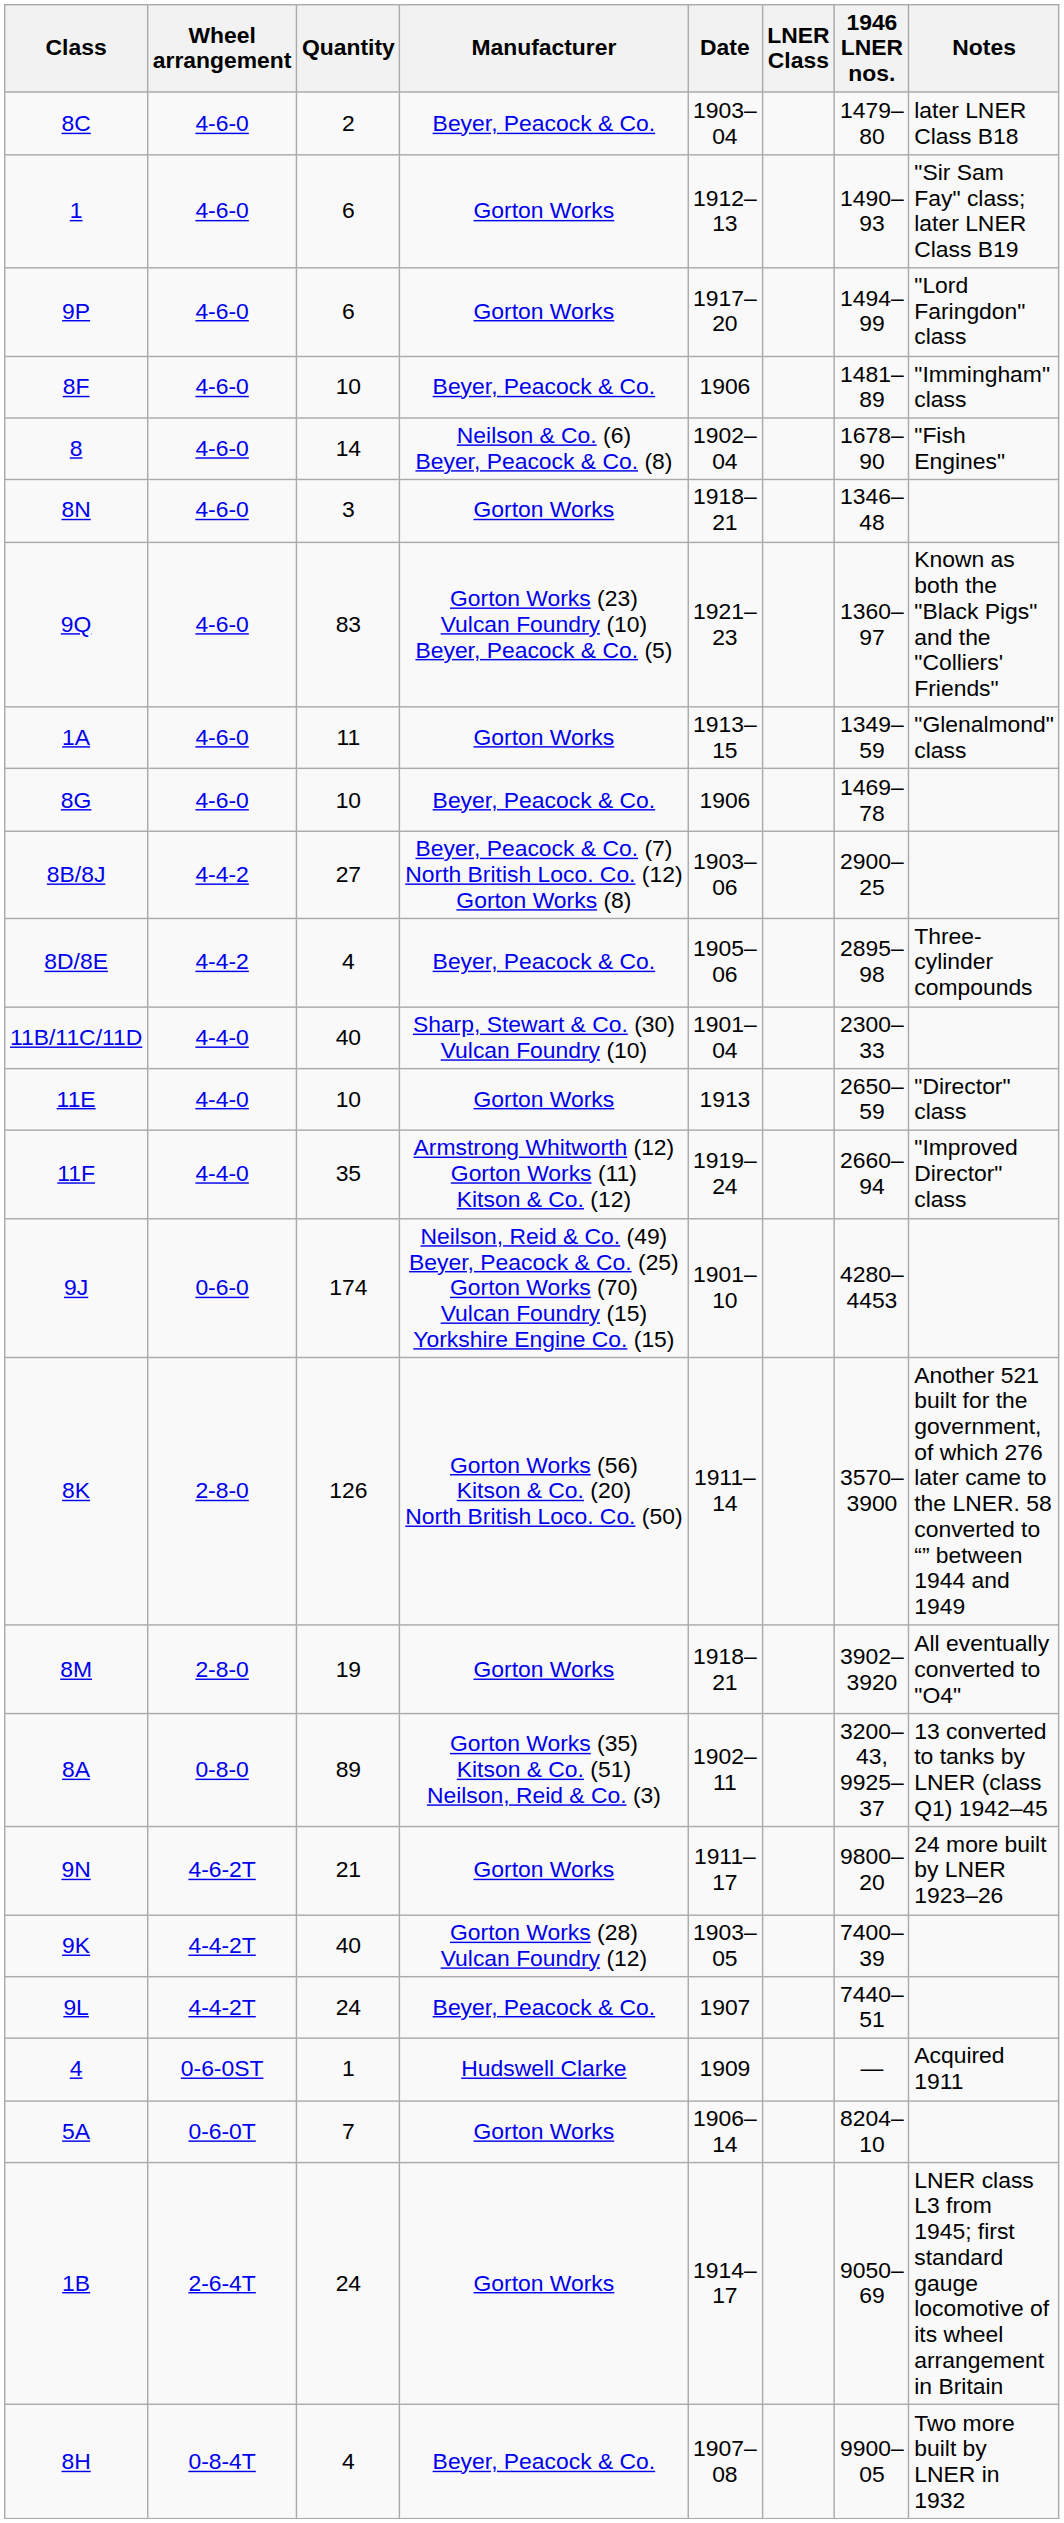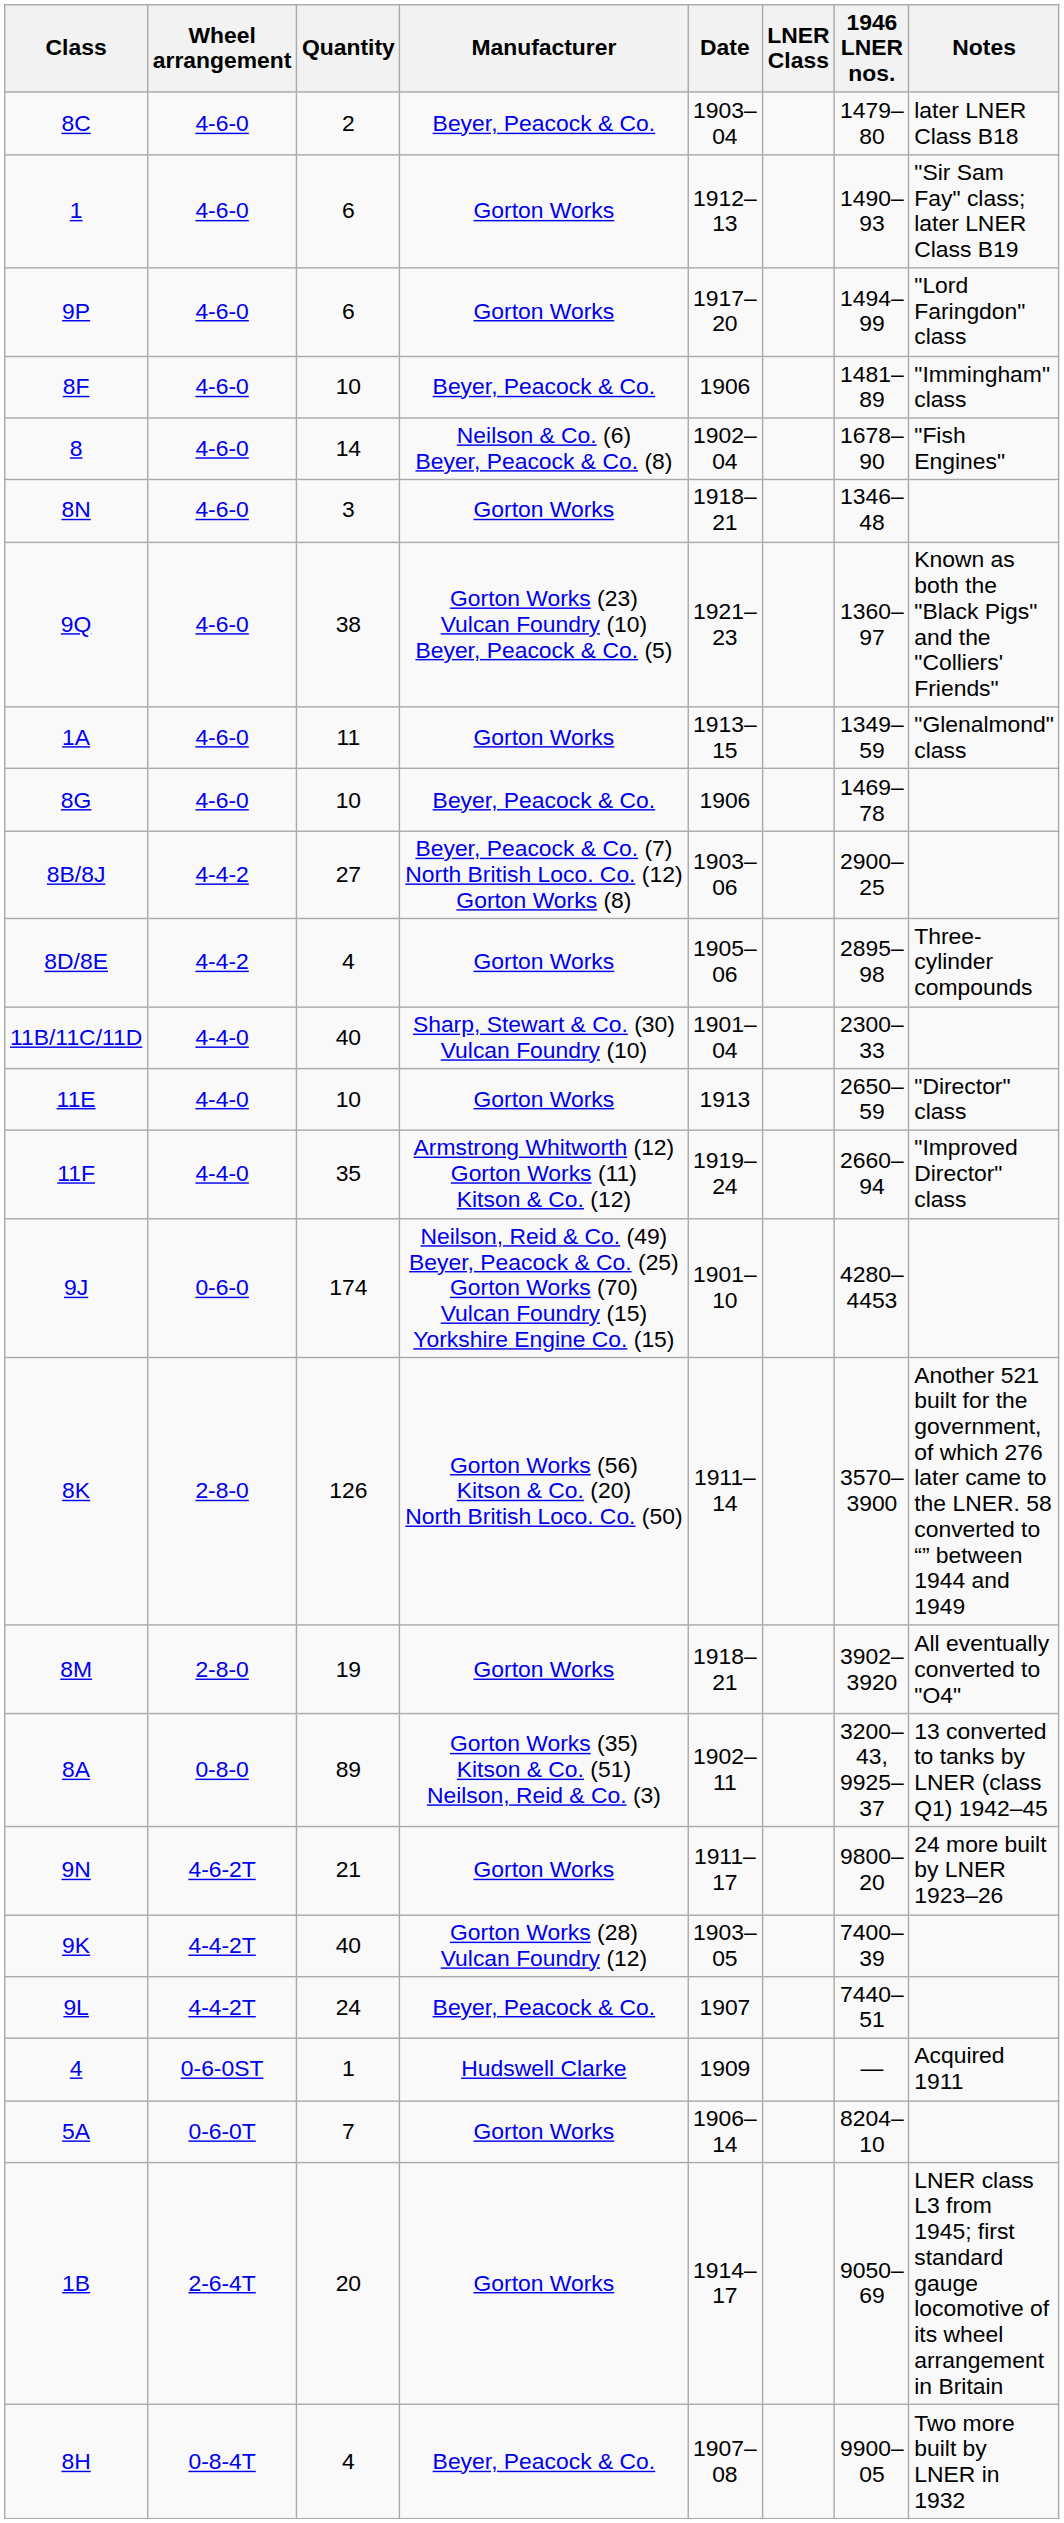 <table class="wikitable sortable" style="text-align:center">
 <tr>
 <th>Class</th>
 <th>Wheel<br>arrangement</th>
 <th>Quantity</th>
 <th>Manufacturer</th>
 <th>Date</th>
 <th>LNER Class</th>
 <th>1946 LNER nos.</th>
 <th>Notes</th>
 </tr>
 <tr>
 <td><a href='#'>8C</a></td>
 <td><a href='#'>4-6-0</a></td>
 <td>2</td>
 <td><a href='#'>Beyer, Peacock & Co.</a></td>
 <td>1903–04</td>
 <td></td>
 <td>1479–80</td>
 <td align=left>later LNER Class B18</td>
 </tr>
 <tr>
 <td><a href='#'>1</a></td>
 <td><a href='#'>4-6-0</a></td>
 <td>6</td>
 <td><a href='#'>Gorton Works</a></td>
 <td>1912–13</td>
 <td></td>
 <td>1490–93</td>
 <td align=left>"Sir Sam Fay" class; later LNER Class B19</td>
 </tr>
 <tr>
 <td><a href='#'>9P</a></td>
 <td><a href='#'>4-6-0</a></td>
 <td>6</td>
 <td><a href='#'>Gorton Works</a></td>
 <td>1917–20</td>
 <td></td>
 <td>1494–99</td>
 <td align=left>"Lord Faringdon" class</td>
 </tr>
 <tr>
 <td><a href='#'>8F</a></td>
 <td><a href='#'>4-6-0</a></td>
 <td>10</td>
 <td><a href='#'>Beyer, Peacock & Co.</a></td>
 <td>1906</td>
 <td></td>
 <td>1481–89</td>
 <td align=left>"Immingham" class</td>
 </tr>
 <tr>
 <td><a href='#'>8</a></td>
 <td><a href='#'>4-6-0</a></td>
 <td>14</td>
 <td><a href='#'>Neilson & Co.</a> (6)<br><a href='#'>Beyer, Peacock & Co.</a> (8)</td>
 <td>1902–04</td>
 <td></td>
 <td>1678–90</td>
 <td align=left>"Fish Engines"</td>
 </tr>
 <tr>
 <td><a href='#'>8N</a></td>
 <td><a href='#'>4-6-0</a></td>
 <td>3</td>
 <td><a href='#'>Gorton Works</a></td>
 <td>1918–21</td>
 <td></td>
 <td>1346–48</td>
 <td align=left></td>
 </tr>
 <tr>
 <td><a href='#'>9Q</a></td>
 <td><a href='#'>4-6-0</a></td>
-<td>83</td>
+<td>38</td>
 <td><a href='#'>Gorton Works</a> (23)<br><a href='#'>Vulcan Foundry</a> (10)<br><a href='#'>Beyer, Peacock & Co.</a> (5)</td>
 <td>1921–23</td>
 <td></td>
 <td>1360–97</td>
 <td align=left>Known as both the "Black Pigs" and the "Colliers' Friends"</td>
 </tr>
 <tr>
 <td><a href='#'>1A</a></td>
 <td><a href='#'>4-6-0</a></td>
 <td>11</td>
 <td><a href='#'>Gorton Works</a></td>
 <td>1913–15</td>
 <td></td>
 <td>1349–59</td>
 <td align=left>"Glenalmond" class</td>
 </tr>
 <tr>
 <td><a href='#'>8G</a></td>
 <td><a href='#'>4-6-0</a></td>
 <td>10</td>
 <td><a href='#'>Beyer, Peacock & Co.</a></td>
 <td>1906</td>
 <td></td>
 <td>1469–78</td>
 <td align=left></td>
 </tr>
 <tr>
 <td><a href='#'>8B/8J</a></td>
 <td><a href='#'>4-4-2</a></td>
 <td>27</td>
 <td><a href='#'>Beyer, Peacock & Co.</a> (7)<br><a href='#'>North British Loco. Co.</a> (12)<br><a href='#'>Gorton Works</a> (8)</td>
 <td>1903–06</td>
 <td></td>
 <td>2900–25</td>
 <td align=left></td>
 </tr>
 <tr>
 <td><a href='#'>8D/8E</a></td>
 <td><a href='#'>4-4-2</a></td>
 <td>4</td>
-<td><a href='#'>Beyer, Peacock & Co.</a></td>
+<td><a href='#'>Gorton Works</a></td>
 <td>1905–06</td>
 <td></td>
 <td>2895–98</td>
 <td align=left> Three-cylinder compounds</td>
 </tr>
 <tr>
 <td><a href='#'>11B/11C/11D</a></td>
 <td><a href='#'>4-4-0</a></td>
 <td>40</td>
 <td><a href='#'>Sharp, Stewart & Co.</a> (30)<br><a href='#'>Vulcan Foundry</a> (10)</td>
 <td>1901–04</td>
 <td></td>
 <td>2300–33</td>
 <td align=left></td>
 </tr>
 <tr>
 <td><a href='#'>11E</a></td>
 <td><a href='#'>4-4-0</a></td>
 <td>10</td>
 <td><a href='#'>Gorton Works</a></td>
 <td>1913</td>
 <td></td>
 <td>2650–59</td>
 <td align=left>"Director" class</td>
 </tr>
 <tr>
 <td><a href='#'>11F</a></td>
 <td><a href='#'>4-4-0</a></td>
 <td>35</td>
 <td><a href='#'>Armstrong Whitworth</a> (12)<br><a href='#'>Gorton Works</a> (11)<br><a href='#'>Kitson & Co.</a> (12)</td>
 <td>1919–24</td>
 <td></td>
 <td>2660–94</td>
 <td align=left>"Improved Director" class</td>
 </tr>
 <tr>
 <td><a href='#'>9J</a></td>
 <td><a href='#'>0-6-0</a></td>
 <td>174</td>
 <td><a href='#'>Neilson, Reid & Co.</a> (49)<br><a href='#'>Beyer, Peacock & Co.</a> (25)<br><a href='#'>Gorton Works</a> (70)<br><a href='#'>Vulcan Foundry</a> (15)<br><a href='#'>Yorkshire Engine Co.</a> (15)</td>
 <td>1901–10</td>
 <td></td>
 <td>4280–4453</td>
 <td align=left></td>
 </tr>
 <tr>
 <td><a href='#'>8K</a></td>
 <td><a href='#'>2-8-0</a></td>
 <td>126</td>
 <td><a href='#'>Gorton Works</a> (56)<br><a href='#'>Kitson & Co.</a> (20)<br><a href='#'>North British Loco. Co.</a> (50)</td>
 <td>1911–14</td>
 <td></td>
 <td>3570–3900</td>
 <td align=left>Another 521 built for the government, of which 276 later came to the LNER. 58 converted to “” between 1944 and 1949</td>
 </tr>
 <tr>
 <td><a href='#'>8M</a></td>
 <td><a href='#'>2-8-0</a></td>
 <td>19</td>
 <td><a href='#'>Gorton Works</a></td>
 <td>1918–21</td>
 <td></td>
 <td>3902–3920</td>
 <td align=left>All eventually converted to "O4"</td>
 </tr>
 <tr>
 <td><a href='#'>8A</a></td>
 <td><a href='#'>0-8-0</a></td>
 <td>89</td>
 <td><a href='#'>Gorton Works</a> (35)<br><a href='#'>Kitson & Co.</a> (51)<br><a href='#'>Neilson, Reid & Co.</a> (3)</td>
 <td>1902–11</td>
 <td></td>
 <td>3200–43, 9925–37</td>
 <td align=left>13 converted to tanks by LNER (class Q1) 1942–45</td>
 </tr>
 <tr>
 <td><a href='#'>9N</a></td>
 <td><a href='#'>4-6-2T</a></td>
 <td>21</td>
 <td><a href='#'>Gorton Works</a></td>
 <td>1911–17</td>
 <td></td>
 <td>9800–20</td>
 <td align=left>24 more built by LNER 1923–26</td>
 </tr>
 <tr>
 <td><a href='#'>9K</a></td>
 <td><a href='#'>4-4-2T</a></td>
 <td>40</td>
 <td><a href='#'>Gorton Works</a> (28)<br><a href='#'>Vulcan Foundry</a> (12)</td>
 <td>1903–05</td>
 <td></td>
 <td>7400–39</td>
 <td align=left></td>
 </tr>
 <tr>
 <td><a href='#'>9L</a></td>
 <td><a href='#'>4-4-2T</a></td>
 <td>24</td>
 <td><a href='#'>Beyer, Peacock & Co.</a></td>
 <td>1907</td>
 <td></td>
 <td>7440–51</td>
 <td align=left></td>
 </tr>
 <tr>
 <td><a href='#'>4</a></td>
 <td><a href='#'>0-6-0ST</a></td>
 <td>1</td>
 <td><a href='#'>Hudswell Clarke</a></td>
 <td>1909</td>
 <td></td>
 <td>—</td>
 <td align=left> Acquired 1911</td>
 </tr>
 <tr>
 <td><a href='#'>5A</a></td>
 <td><a href='#'>0-6-0T</a></td>
 <td>7</td>
 <td><a href='#'>Gorton Works</a></td>
 <td>1906–14</td>
 <td></td>
 <td>8204–10</td>
 <td align=left></td>
 </tr>
 <tr>
 <td><a href='#'>1B</a></td>
 <td><a href='#'>2-6-4T</a></td>
-<td>24</td>
+<td>20</td>
 <td><a href='#'>Gorton Works</a></td>
 <td>1914–17</td>
 <td></td>
 <td>9050–69</td>
 <td align=left> LNER class L3 from 1945; first standard gauge locomotive of its wheel arrangement in Britain</td>
 </tr>
 <tr>
 <td><a href='#'>8H</a></td>
 <td><a href='#'>0-8-4T</a></td>
 <td>4</td>
 <td><a href='#'>Beyer, Peacock & Co.</a></td>
 <td>1907–08</td>
 <td></td>
 <td>9900–05</td>
 <td align=left> Two more built by LNER in 1932</td>
 </tr>
 </table>
